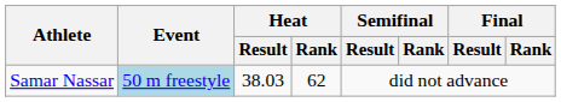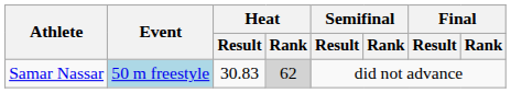 <table class="wikitable" style="font-size:90%;">
 <tr>
 <th rowspan="2">Athlete</th>
 <th rowspan="2">Event</th>
 <th colspan="2">Heat</th>
 <th colspan="2">Semifinal</th>
 <th colspan="2">Final</th>
 </tr>
 <tr style="font-size:95%">
 <th>Result</th>
 <th>Rank</th>
 <th>Result</th>
 <th>Rank</th>
 <th>Result</th>
 <th>Rank</th>
 </tr>
 <tr align=center>
 <td align=left><a href='#'>Samar Nassar</a></td>
 <td align=left style="background: lightblue;"><a href='#'>50 m freestyle</a></td>
-<td>38.03</td>
-<td>62</td>
+<td>30.83</td>
+<td style="background: lightgrey;">62</td>
 <td colspan=4>did not advance</td>
 </tr>
 </table>
